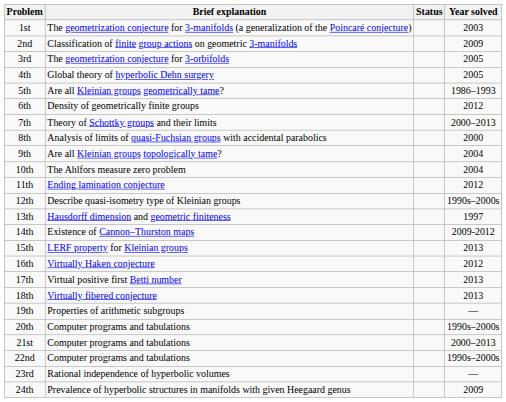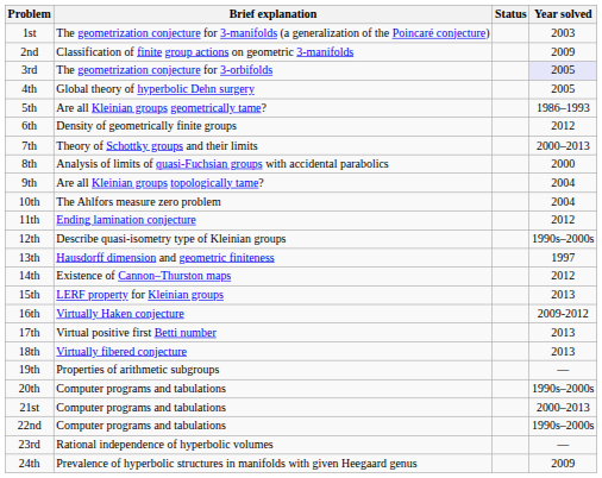 <table class="wikitable sortable">
 <tr>
 <th>Problem</th>
 <th>Brief explanation</th>
 <th>Status</th>
 <th>Year solved</th>
 </tr>
 <tr>
 <td style="text-align:center">1st</td>
 <td>The <a href='#'>geometrization conjecture</a> for <a href='#'>3-manifolds</a> (a generalization of the <a href='#'>Poincaré conjecture</a>)</td>
 <td></td>
 <td style="text-align:center">2003</td>
 </tr>
 <tr>
 <td style="text-align:center">2nd</td>
 <td>Classification of <a href='#'>finite</a> <a href='#'>group actions</a> on geometric <a href='#'>3-manifolds</a></td>
 <td></td>
 <td style="text-align:center">2009</td>
 </tr>
 <tr>
 <td style="text-align:center">3rd</td>
 <td>The <a href='#'>geometrization conjecture</a> for <a href='#'>3-orbifolds</a></td>
 <td></td>
-<td style="text-align:center">2005</td>
+<td style="background: lavender; text-align:center">2005</td>
 </tr>
 <tr>
 <td style="text-align:center">4th</td>
 <td>Global theory of <a href='#'>hyperbolic Dehn surgery</a></td>
 <td></td>
 <td style="text-align:center">2005</td>
 </tr>
 <tr>
 <td style="text-align:center">5th</td>
 <td>Are all <a href='#'>Kleinian groups</a> <a href='#'>geometrically tame</a>?</td>
 <td></td>
 <td style="text-align:center">1986–1993</td>
 </tr>
 <tr>
 <td style="text-align:center">6th</td>
 <td>Density of geometrically finite groups</td>
 <td></td>
 <td style="text-align:center">2012</td>
 </tr>
 <tr>
 <td style="text-align:center">7th</td>
 <td>Theory of <a href='#'>Schottky groups</a> and their limits</td>
 <td></td>
 <td style="text-align:center">2000–2013</td>
 </tr>
 <tr>
 <td style="text-align:center">8th</td>
 <td>Analysis of limits of <a href='#'>quasi-Fuchsian groups</a> with accidental parabolics</td>
 <td></td>
 <td style="text-align:center">2000</td>
 </tr>
 <tr>
 <td style="text-align:center">9th</td>
 <td>Are all <a href='#'>Kleinian groups</a> <a href='#'>topologically tame</a>?</td>
 <td></td>
 <td style="text-align:center">2004</td>
 </tr>
 <tr>
 <td style="text-align:center">10th</td>
 <td>The Ahlfors measure zero problem</td>
 <td></td>
 <td style="text-align:center">2004</td>
 </tr>
 <tr>
 <td style="text-align:center">11th</td>
 <td><a href='#'>Ending lamination conjecture</a></td>
 <td></td>
 <td style="text-align:center">2012</td>
 </tr>
 <tr>
 <td style="text-align:center">12th</td>
 <td>Describe quasi-isometry type of Kleinian groups</td>
 <td></td>
 <td style="text-align:center">1990s–2000s</td>
 </tr>
 <tr>
 <td style="text-align:center">13th</td>
 <td><a href='#'>Hausdorff dimension</a> and <a href='#'>geometric finiteness</a></td>
 <td></td>
 <td style="text-align:center">1997</td>
 </tr>
 <tr>
 <td style="text-align:center">14th</td>
 <td>Existence of <a href='#'>Cannon–Thurston maps</a></td>
 <td></td>
-<td style="text-align:center">2009-2012</td>
+<td style="text-align:center">2012</td>
 </tr>
 <tr>
 <td style="text-align:center">15th</td>
 <td><a href='#'>LERF property</a> for <a href='#'>Kleinian groups</a></td>
 <td></td>
 <td style="text-align:center">2013</td>
 </tr>
 <tr>
 <td style="text-align:center">16th</td>
 <td><a href='#'>Virtually Haken conjecture</a></td>
 <td></td>
-<td style="text-align:center">2012</td>
+<td style="text-align:center">2009-2012</td>
 </tr>
 <tr>
 <td style="text-align:center">17th</td>
 <td>Virtual positive first <a href='#'>Betti number</a></td>
 <td></td>
 <td style="text-align:center">2013</td>
 </tr>
 <tr>
 <td style="text-align:center">18th</td>
 <td><a href='#'>Virtually fibered conjecture</a></td>
 <td></td>
 <td style="text-align:center">2013</td>
 </tr>
 <tr>
 <td style="text-align:center">19th</td>
 <td>Properties of arithmetic subgroups</td>
 <td></td>
 <td style="text-align:center">—</td>
 </tr>
 <tr>
 <td style="text-align:center">20th</td>
 <td>Computer programs and tabulations</td>
 <td></td>
 <td style="text-align:center">1990s–2000s</td>
 </tr>
 <tr>
 <td style="text-align:center">21st</td>
 <td>Computer programs and tabulations</td>
 <td></td>
 <td style="text-align:center">2000–2013</td>
 </tr>
 <tr>
 <td style="text-align:center">22nd</td>
 <td>Computer programs and tabulations</td>
 <td></td>
 <td style="text-align:center">1990s–2000s</td>
 </tr>
 <tr>
 <td style="text-align:center">23rd</td>
 <td>Rational independence of hyperbolic volumes</td>
 <td></td>
 <td style="text-align:center">—</td>
 </tr>
 <tr>
 <td style="text-align:center">24th</td>
 <td>Prevalence of hyperbolic structures in manifolds with given Heegaard genus</td>
 <td></td>
 <td style="text-align:center">2009</td>
 </tr>
 </table>
